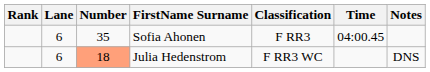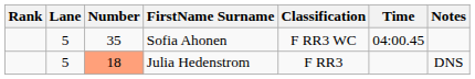 <table class="wikitable sortable" style="text-align:center">
 <tr>
 <th>Rank</th>
 <th>Lane</th>
 <th>Number</th>
 <th>FirstName Surname</th>
 <th>Classification</th>
 <th>Time</th>
 <th>Notes</th>
 </tr>
 <tr>
 <td></td>
-<td>6</td>
+<td>5</td>
 <td>35</td>
 <td style="text-align:left"> Sofia Ahonen</td>
-<td>F RR3</td>
+<td>F RR3 WC</td>
 <td>04:00.45</td>
 <td></td>
 </tr>
 <tr>
 <td></td>
-<td>6</td>
+<td>5</td>
 <td style="background: lightsalmon;">18</td>
 <td style="text-align:left"> Julia Hedenstrom</td>
-<td>F RR3 WC</td>
+<td>F RR3</td>
 <td></td>
 <td>DNS</td>
 </tr>
 </table>
